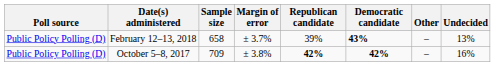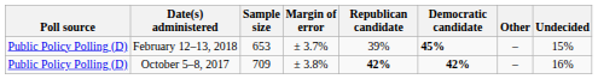 <table class="wikitable">
 <tr valign= bottom>
 <th>Poll source</th>
 <th>Date(s)<br>administered</th>
 <th>Sample<br>size</th>
 <th>Margin of<br>error</th>
 <th style="width:100px;">Republican<br>candidate</th>
 <th style="width:100px;">Democratic<br>candidate</th>
 <th>Other</th>
 <th>Undecided</th>
 </tr>
 <tr>
 <td><a href='#'>Public Policy Polling (D)</a></td>
 <td align=center>February 12–13, 2018</td>
-<td align=center>658</td>
+<td align=center>653</td>
 <td align=center>± 3.7%</td>
 <td align=center>39%</td>
-<td><strong>43%</strong></td>
+<td><strong>45%</strong></td>
 <td align=center>–</td>
-<td align=center>13%</td>
+<td align=center>15%</td>
 </tr>
 <tr>
 <td><a href='#'>Public Policy Polling (D)</a></td>
 <td align=center>October 5–8, 2017</td>
 <td align=center>709</td>
 <td align=center>± 3.8%</td>
 <td align=center><strong>42%</strong></td>
 <td align=center><strong>42%</strong></td>
 <td align=center>–</td>
 <td align=center>16%</td>
 </tr>
 </table>
